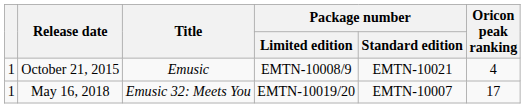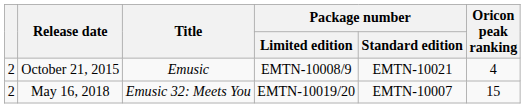 <table class="wikitable" style="text-align: center">
 <tr>
 <th rowspan="2"></th>
 <th rowspan="2">Release date</th>
 <th rowspan="2">Title</th>
 <th colspan="2">Package number</th>
 <th rowspan="2">Oricon<br>peak<br>ranking</th>
 </tr>
 <tr>
 <th>Limited edition</th>
 <th>Standard edition</th>
 </tr>
 <tr>
-<td>1</td>
+<td>2</td>
 <td>October 21, 2015</td>
 <td><em>Emusic</em></td>
 <td>EMTN-10008/9</td>
 <td>EMTN-10021</td>
 <td>4</td>
 </tr>
 <tr>
-<td>1</td>
+<td>2</td>
 <td>May 16, 2018</td>
 <td><em>Emusic 32: Meets You</em></td>
 <td>EMTN-10019/20</td>
 <td>EMTN-10007</td>
-<td>17</td>
+<td>15</td>
 </tr>
 </table>
